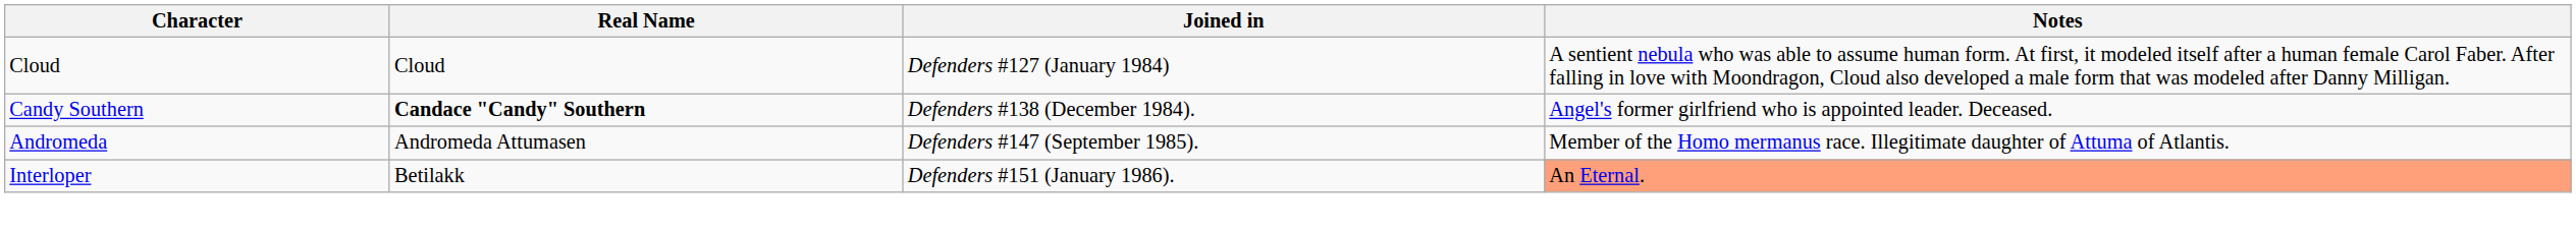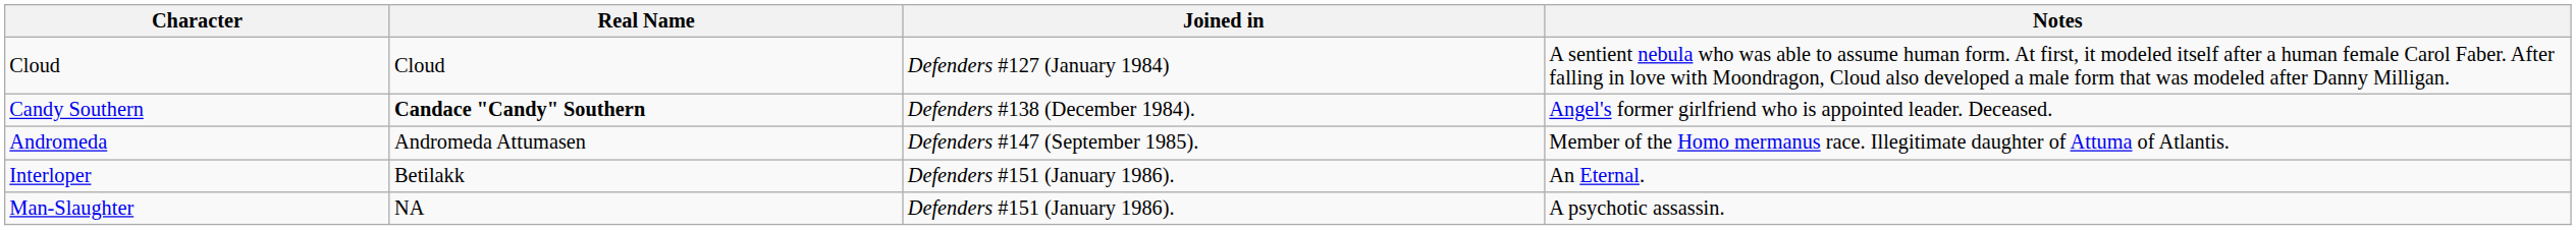 <table class="wikitable" style="width:100%;">
 <tr>
 <th width=15%>Character</th>
 <th width=20%>Real Name</th>
 <th width=25%>Joined in</th>
 <th width=40%>Notes</th>
 </tr>
 <tr>
 <td>Cloud</td>
 <td>Cloud</td>
 <td><em>Defenders</em> #127 (January 1984)</td>
 <td>A sentient <a href='#'>nebula</a> who was able to assume human form. At first, it modeled itself after a human female Carol Faber. After falling in love with Moondragon, Cloud also developed a male form that was modeled after Danny Milligan.</td>
 </tr>
 <tr>
 <td><a href='#'>Candy Southern</a></td>
 <td><strong>Candace "Candy" Southern</strong></td>
 <td><em>Defenders</em> #138 (December 1984).</td>
 <td><a href='#'>Angel's</a> former girlfriend who is appointed leader. Deceased.</td>
 </tr>
 <tr>
 <td><a href='#'>Andromeda</a></td>
 <td>Andromeda Attumasen</td>
 <td><em>Defenders</em> #147 (September 1985).</td>
 <td>Member of the <a href='#'>Homo mermanus</a> race. Illegitimate daughter of <a href='#'>Attuma</a> of Atlantis.</td>
 </tr>
 <tr>
 <td><a href='#'>Interloper</a></td>
 <td>Betilakk</td>
 <td><em>Defenders</em> #151 (January 1986).</td>
-<td style="background: lightsalmon;">An <a href='#'>Eternal</a>.</td>
+<td>An <a href='#'>Eternal</a>.</td>
+</tr>
+<tr>
+<td><a href='#'>Man-Slaughter</a></td>
+<td>NA</td>
+<td><em>Defenders</em> #151 (January 1986).</td>
+<td>A psychotic assassin.</td>
 </tr>
 </table>
